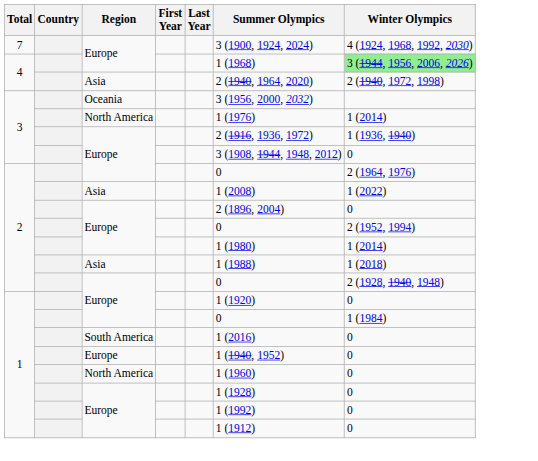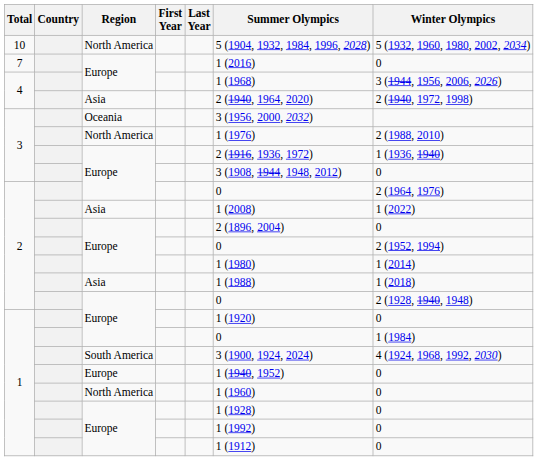 <table class="wikitable sortable plainrowheaders sticky-header">
 <tr>
 <th scope="col">Total</th>
 <th scope="col">Country</th>
 <th scope="col">Region</th>
 <th scope="col">First<br> Year</th>
 <th scope="col">Last<br> Year</th>
 <th scope="col">Summer Olympics</th>
 <th scope="col">Winter Olympics</th>
 </tr>
 <tr>
+<td style="text-align:center">10</td>
+<th scope="row"></th>
+<td>North America</td>
+<td style="text-align:center"></td>
+<td style="text-align:center"><em></em></td>
+<td>5 (<a href='#'>1904</a>, <a href='#'>1932</a>, <a href='#'>1984</a>, <a href='#'>1996</a>, <a href='#'><em>2028</em></a>)</td>
+<td>5 (<a href='#'>1932</a>, <a href='#'>1960</a>, <a href='#'>1980</a>, <a href='#'>2002</a>, <a href='#'><em>2034</em></a>)</td>
+</tr>
+<tr>
 <td style="text-align:center">7</td>
 <th scope="row"></th>
 <td rowspan="2">Europe</td>
 <td style="text-align:center"></td>
 <td style="text-align:center"><em></em></td>
-<td>3 (<a href='#'>1900</a>, <a href='#'>1924</a>, <a href='#'>2024</a>)</td>
-<td>4 (<a href='#'>1924</a>, <a href='#'>1968</a>, <a href='#'>1992</a>, <a href='#'><em>2030</em></a>)</td>
+<td>1 (<a href='#'>2016</a>)</td>
+<td>0 </td>
 </tr>
 <tr>
 <td rowspan="2" style="text-align:center">4</td>
 <th scope="row"></th>
 <td style="text-align:center"></td>
 <td style="text-align:center"><em></em></td>
 <td>1 (<a href='#'>1968</a>)</td>
-<td style="background: lightgreen;">3 (<a href='#'><s>1944</s></a>, <a href='#'>1956</a>, <a href='#'>2006</a>, <a href='#'><em>2026</em></a>)</td>
+<td>3 (<a href='#'><s>1944</s></a>, <a href='#'>1956</a>, <a href='#'>2006</a>, <a href='#'><em>2026</em></a>)</td>
 </tr>
 <tr>
 <th scope="row"></th>
 <td>Asia</td>
 <td style="text-align:center"></td>
 <td style="text-align:center"></td>
 <td>2 (<a href='#'><s>1940</s></a>, <a href='#'>1964</a>, <a href='#'>2020</a>)</td>
 <td>2 (<a href='#'><s>1940</s></a>, <a href='#'>1972</a>, <a href='#'>1998</a>)</td>
 </tr>
 <tr>
 <td rowspan="4" style="text-align:center">3</td>
 <th scope="row"></th>
 <td>Oceania</td>
 <td style="text-align:center"></td>
 <td style="text-align:center"><em></em></td>
 <td>3 (<a href='#'>1956</a>, <a href='#'>2000</a>, <a href='#'><em>2032</em></a>)</td>
 <td></td>
 </tr>
 <tr>
 <th scope="row"></th>
 <td>North America</td>
 <td style="text-align:center"></td>
 <td style="text-align:center"></td>
 <td>1 (<a href='#'>1976</a>)</td>
-<td>1 (<a href='#'>2014</a>)</td>
+<td>2 (<a href='#'>1988</a>, <a href='#'>2010</a>)</td>
 </tr>
 <tr>
 <th scope="row"></th>
 <td rowspan="3">Europe</td>
 <td style="text-align:center"></td>
 <td style="text-align:center"></td>
 <td>2 (<a href='#'><s>1916</s></a>, <a href='#'>1936</a>, <a href='#'>1972</a>)</td>
 <td>1 (<a href='#'>1936</a>, <a href='#'><s>1940</s></a>)</td>
 </tr>
 <tr>
 <th scope="row"></th>
 <td style="text-align:center"></td>
 <td style="text-align:center"></td>
 <td>3 (<a href='#'>1908</a>, <a href='#'><s>1944</s></a>, <a href='#'>1948</a>, <a href='#'>2012</a>)</td>
 <td>0 </td>
 </tr>
 <tr>
 <td rowspan="7" style="text-align:center">2</td>
 <th scope="row"></th>
 <td style="text-align:center"></td>
 <td style="text-align:center"></td>
 <td>0 </td>
 <td>2 (<a href='#'>1964</a>, <a href='#'>1976</a>)</td>
 </tr>
 <tr>
 <th scope="row"></th>
 <td>Asia</td>
 <td style="text-align:center"></td>
 <td style="text-align:center"></td>
 <td>1 (<a href='#'>2008</a>)</td>
 <td>1 (<a href='#'>2022</a>)</td>
 </tr>
 <tr>
 <th scope="row"></th>
 <td rowspan="3">Europe</td>
 <td style="text-align:center"></td>
 <td style="text-align:center"></td>
 <td>2 (<a href='#'>1896</a>, <a href='#'>2004</a>)</td>
 <td>0 </td>
 </tr>
 <tr>
 <th scope="row"></th>
 <td style="text-align:center"></td>
 <td style="text-align:center"></td>
 <td>0 </td>
 <td>2 (<a href='#'>1952</a>, <a href='#'>1994</a>)</td>
 </tr>
 <tr>
 <th scope="row"></th>
 <td style="text-align:center"></td>
 <td style="text-align:center"></td>
 <td>1 (<a href='#'>1980</a>)</td>
 <td>1 (<a href='#'>2014</a>)</td>
 </tr>
 <tr>
 <th scope="row"></th>
 <td>Asia</td>
 <td style="text-align:center"></td>
 <td style="text-align:center"></td>
 <td>1 (<a href='#'>1988</a>)</td>
 <td>1 (<a href='#'>2018</a>)</td>
 </tr>
 <tr>
 <th scope="row"></th>
 <td rowspan="3">Europe</td>
 <td style="text-align:center"></td>
 <td style="text-align:center"></td>
 <td>0 </td>
 <td>2 (<a href='#'>1928</a>, <a href='#'><s>1940</s></a>, <a href='#'>1948</a>)</td>
 </tr>
 <tr>
 <td rowspan="8" style="text-align:center">1</td>
 <th scope="row"></th>
 <td style="text-align:center"></td>
 <td style="text-align:center"></td>
 <td>1 (<a href='#'>1920</a>)</td>
 <td>0 </td>
 </tr>
 <tr>
 <th scope="row"></th>
 <td style="text-align:center"></td>
 <td style="text-align:center"></td>
 <td>0 </td>
 <td>1 (<a href='#'>1984</a>)</td>
 </tr>
 <tr>
 <th scope="row"></th>
 <td>South America</td>
 <td style="text-align:center"></td>
 <td style="text-align:center"></td>
-<td>1 (<a href='#'>2016</a>)</td>
-<td>0 </td>
+<td>3 (<a href='#'>1900</a>, <a href='#'>1924</a>, <a href='#'>2024</a>)</td>
+<td>4 (<a href='#'>1924</a>, <a href='#'>1968</a>, <a href='#'>1992</a>, <a href='#'><em>2030</em></a>)</td>
 </tr>
 <tr>
 <th scope="row"></th>
 <td>Europe</td>
 <td style="text-align:center"></td>
 <td style="text-align:center"></td>
 <td>1 (<a href='#'><s>1940</s></a>, <a href='#'>1952</a>)</td>
 <td>0 </td>
 </tr>
 <tr>
 <th scope="row"></th>
 <td>North America</td>
 <td style="text-align:center"></td>
 <td style="text-align:center"></td>
 <td>1 (<a href='#'>1960</a>)</td>
 <td>0 </td>
 </tr>
 <tr>
 <th scope="row"></th>
 <td rowspan="3">Europe</td>
 <td style="text-align:center"></td>
 <td style="text-align:center"></td>
 <td>1 (<a href='#'>1928</a>)</td>
 <td>0 </td>
 </tr>
 <tr>
 <th scope="row"></th>
 <td style="text-align:center"></td>
 <td style="text-align:center"></td>
 <td>1 (<a href='#'>1992</a>)</td>
 <td>0 </td>
 </tr>
 <tr>
 <th scope="row"></th>
 <td style="text-align:center"></td>
 <td style="text-align:center"></td>
 <td>1 (<a href='#'>1912</a>)</td>
 <td>0 </td>
 </tr>
 </table>
